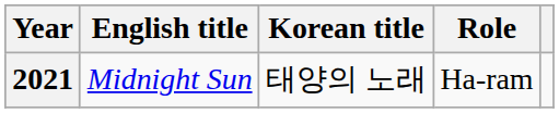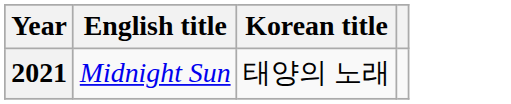 <table class="wikitable sortable plainrowheaders">
 <tr>
 <th scope="col">Year</th>
 <th scope="col">English title</th>
 <th scope="col">Korean title</th>
-<th scope="col">Role</th>
 <th scope="col" class="unsortable"></th>
 </tr>
 <tr>
 <th scope="row">2021</th>
 <td><em><a href='#'>Midnight Sun</a></em></td>
 <td>태양의 노래</td>
-<td>Ha-ram</td>
 <td></td>
 </tr>
 </table>
